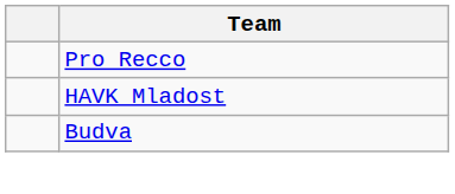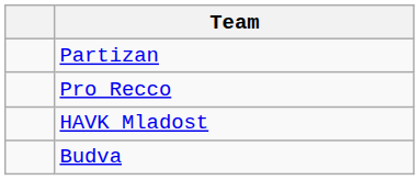 <table class="wikitable" style="text-align:center">
 <tr>
 <th width=25></th>
 <th width=220>Team</th>
+</tr>
+<tr>
+<td></td>
+<td align=left> <a href='#'>Partizan</a></td>
 </tr>
 <tr>
 <td></td>
 <td align=left> <a href='#'>Pro Recco</a></td>
 </tr>
 <tr>
 <td></td>
 <td align=left> <a href='#'>HAVK Mladost</a></td>
 </tr>
 <tr>
 <td></td>
 <td align=left> <a href='#'>Budva</a></td>
 </tr>
 </table>
